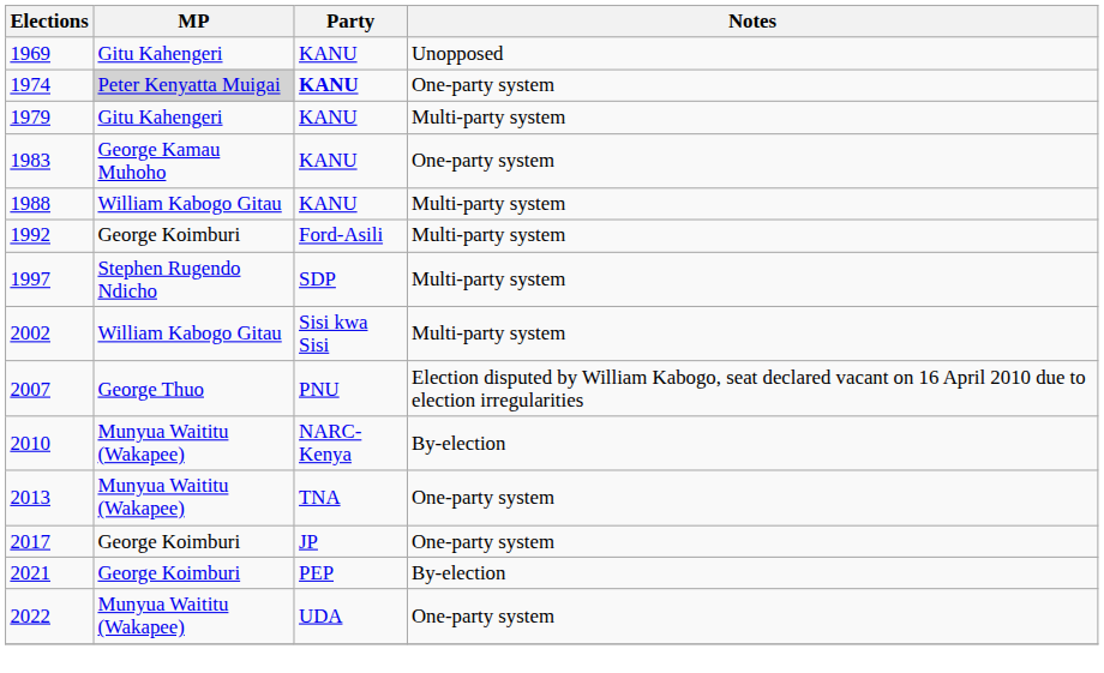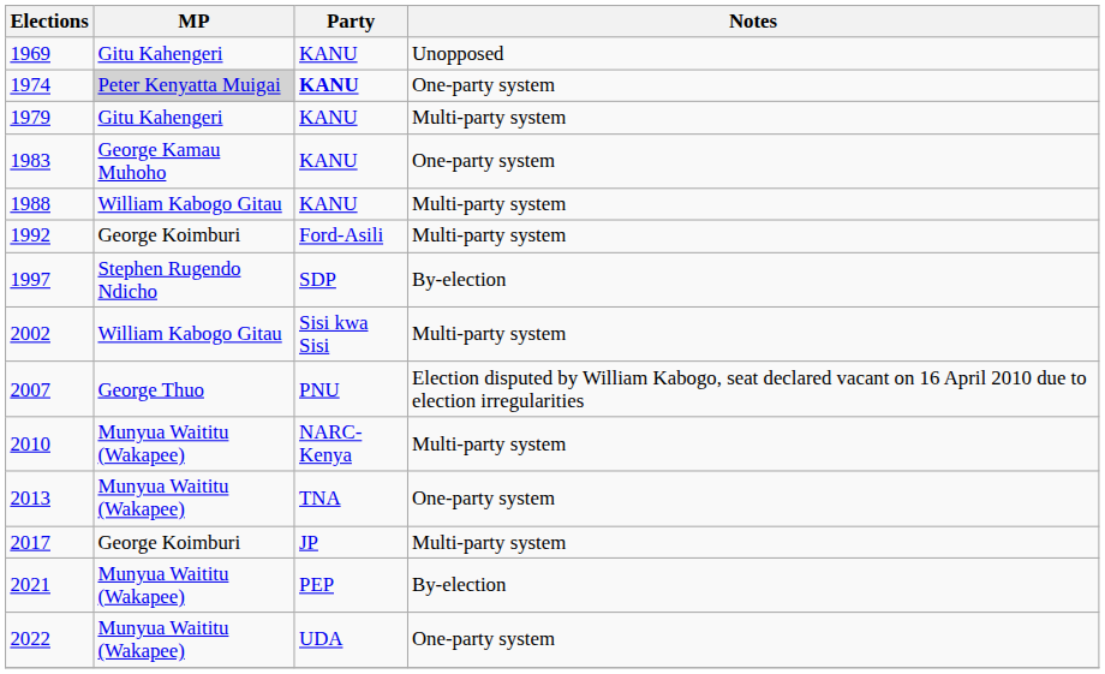 <table class="wikitable">
 <tr>
 <th>Elections</th>
 <th>MP </th>
 <th>Party</th>
 <th>Notes</th>
 </tr>
 <tr>
 <td><a href='#'>1969</a></td>
 <td><a href='#'>Gitu Kahengeri</a></td>
 <td><a href='#'>KANU</a></td>
 <td>Unopposed</td>
 </tr>
 <tr>
 <td><a href='#'>1974</a></td>
 <td style="background: lightgrey;"><a href='#'>Peter Kenyatta Muigai</a></td>
 <td><strong><a href='#'>KANU</a></strong></td>
 <td>One-party system</td>
 </tr>
 <tr>
 <td><a href='#'>1979</a></td>
 <td><a href='#'>Gitu Kahengeri</a></td>
 <td><a href='#'>KANU</a></td>
 <td>Multi-party system</td>
 </tr>
 <tr>
 <td><a href='#'>1983</a></td>
 <td><a href='#'>George Kamau Muhoho</a></td>
 <td><a href='#'>KANU</a></td>
 <td>One-party system</td>
 </tr>
 <tr>
 <td><a href='#'>1988</a></td>
 <td><a href='#'>William Kabogo Gitau</a></td>
 <td><a href='#'>KANU</a></td>
 <td>Multi-party system</td>
 </tr>
 <tr>
 <td><a href='#'>1992</a></td>
 <td>George Koimburi</td>
 <td><a href='#'>Ford-Asili</a></td>
 <td>Multi-party system</td>
 </tr>
 <tr>
 <td><a href='#'>1997</a></td>
 <td><a href='#'>Stephen Rugendo Ndicho</a></td>
 <td><a href='#'>SDP</a></td>
-<td>Multi-party system</td>
+<td>By-election</td>
 </tr>
 <tr>
 <td><a href='#'>2002</a></td>
 <td><a href='#'>William Kabogo Gitau</a></td>
 <td><a href='#'>Sisi kwa Sisi</a></td>
 <td>Multi-party system</td>
 </tr>
 <tr>
 <td><a href='#'>2007</a></td>
 <td><a href='#'>George Thuo</a></td>
 <td><a href='#'>PNU</a></td>
 <td>Election disputed by William Kabogo, seat declared vacant on 16 April 2010 due to election irregularities </td>
 </tr>
 <tr>
 <td><a href='#'>2010</a></td>
 <td><a href='#'>Munyua Waititu (Wakapee)</a></td>
 <td><a href='#'>NARC-Kenya</a></td>
-<td>By-election</td>
+<td>Multi-party system</td>
 </tr>
 <tr>
 <td><a href='#'>2013</a></td>
 <td><a href='#'>Munyua Waititu (Wakapee)</a></td>
 <td><a href='#'>TNA</a></td>
 <td>One-party system</td>
 </tr>
 <tr>
 <td><a href='#'>2017</a></td>
 <td>George Koimburi</td>
 <td><a href='#'>JP</a></td>
-<td>One-party system</td>
+<td>Multi-party system</td>
 </tr>
 <tr>
 <td><a href='#'>2021</a></td>
-<td><a href='#'>George Koimburi</a></td>
+<td><a href='#'>Munyua Waititu (Wakapee)</a></td>
 <td><a href='#'>PEP</a></td>
 <td>By-election</td>
 </tr>
 <tr>
 <td><a href='#'>2022</a></td>
 <td><a href='#'>Munyua Waititu (Wakapee)</a></td>
 <td><a href='#'>UDA</a></td>
 <td>One-party system</td>
 </tr>
 <tr>
 </tr>
 </table>
